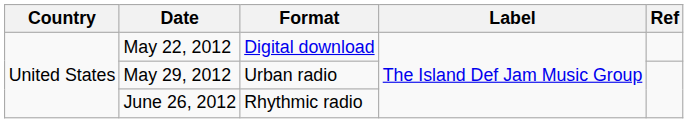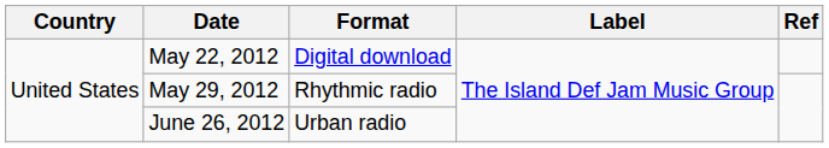 <table class="wikitable">
 <tr>
 <th>Country</th>
 <th>Date</th>
 <th>Format</th>
 <th>Label</th>
 <th>Ref</th>
 </tr>
 <tr>
 <td rowspan="3">United States</td>
 <td>May 22, 2012</td>
 <td><a href='#'>Digital download</a></td>
 <td rowspan="3"><a href='#'>The Island Def Jam Music Group</a></td>
 <td></td>
 </tr>
 <tr>
 <td>May 29, 2012</td>
-<td>Urban radio</td>
+<td>Rhythmic radio</td>
 </tr>
 <tr>
 <td>June 26, 2012</td>
-<td>Rhythmic radio</td>
+<td>Urban radio</td>
 </tr>
 </table>
